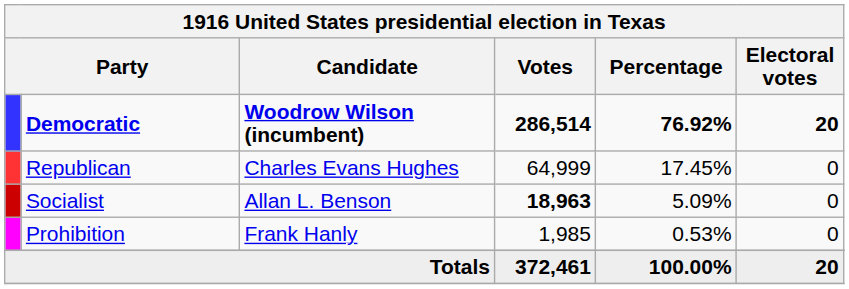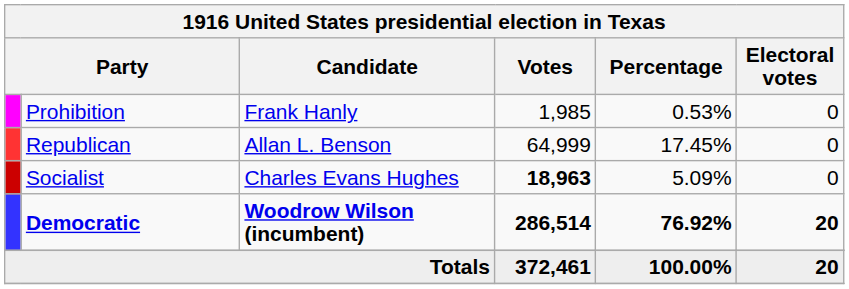 <table class="wikitable" style="font-size: 95%;">
 <tr>
 <th colspan="6">1916 United States presidential election in Texas</th>
 </tr>
 <tr>
 <th colspan="2" style="width: 15em">Party</th>
 <th style="width: 17em">Candidate</th>
 <th style="width: 5em">Votes</th>
 <th style="width: 7em">Percentage</th>
 <th style="width: 5em">Electoral votes</th>
 </tr>
 <tr>
-<th style="background-color:#3333FF; width: 3px"></th>
-<td style="width: 130px"><strong><a href='#'>Democratic</a></strong></td>
-<td><strong><a href='#'>Woodrow Wilson</a> (incumbent)</strong></td>
-<td align="right"><strong>286,514</strong></td>
-<td align="right"><strong>76.92%</strong></td>
-<td align="right"><strong>20</strong></td>
+<th style="background-color:#FF00FF; width: 3px"></th>
+<td style="width: 130px"><a href='#'>Prohibition</a></td>
+<td><a href='#'>Frank Hanly</a></td>
+<td align="right">1,985</td>
+<td align="right">0.53%</td>
+<td align="right">0</td>
 </tr>
 <tr>
 <th style="background-color:#FF3333; width: 3px"></th>
 <td style="width: 130px"><a href='#'>Republican</a></td>
-<td><a href='#'>Charles Evans Hughes</a></td>
+<td><a href='#'>Allan L. Benson</a></td>
 <td align="right">64,999</td>
 <td align="right">17.45%</td>
 <td align="right">0</td>
 </tr>
 <tr>
 <th style="background-color:#CC0000; width: 3px"></th>
 <td style="width: 130px"><a href='#'>Socialist</a></td>
-<td><a href='#'>Allan L. Benson</a></td>
+<td><a href='#'>Charles Evans Hughes</a></td>
 <td align="right"><strong>18,963</strong></td>
 <td align="right">5.09%</td>
 <td align="right">0</td>
 </tr>
 <tr>
-<th style="background-color:#FF00FF; width: 3px"></th>
-<td style="width: 130px"><a href='#'>Prohibition</a></td>
-<td><a href='#'>Frank Hanly</a></td>
-<td align="right">1,985</td>
-<td align="right">0.53%</td>
-<td align="right">0</td>
+<th style="background-color:#3333FF; width: 3px"></th>
+<td style="width: 130px"><strong><a href='#'>Democratic</a></strong></td>
+<td><strong><a href='#'>Woodrow Wilson</a> (incumbent)</strong></td>
+<td align="right"><strong>286,514</strong></td>
+<td align="right"><strong>76.92%</strong></td>
+<td align="right"><strong>20</strong></td>
 </tr>
 <tr>
 </tr>
 <tr bgcolor="#EEEEEE">
 <td colspan="3" align="right"><strong>Totals</strong></td>
 <td align="right"><strong>372,461</strong></td>
 <td align="right"><strong>100.00%</strong></td>
 <td align="right"><strong>20</strong></td>
 </tr>
 <tr bgcolor="#EEEEEE">
 </tr>
 </table>
